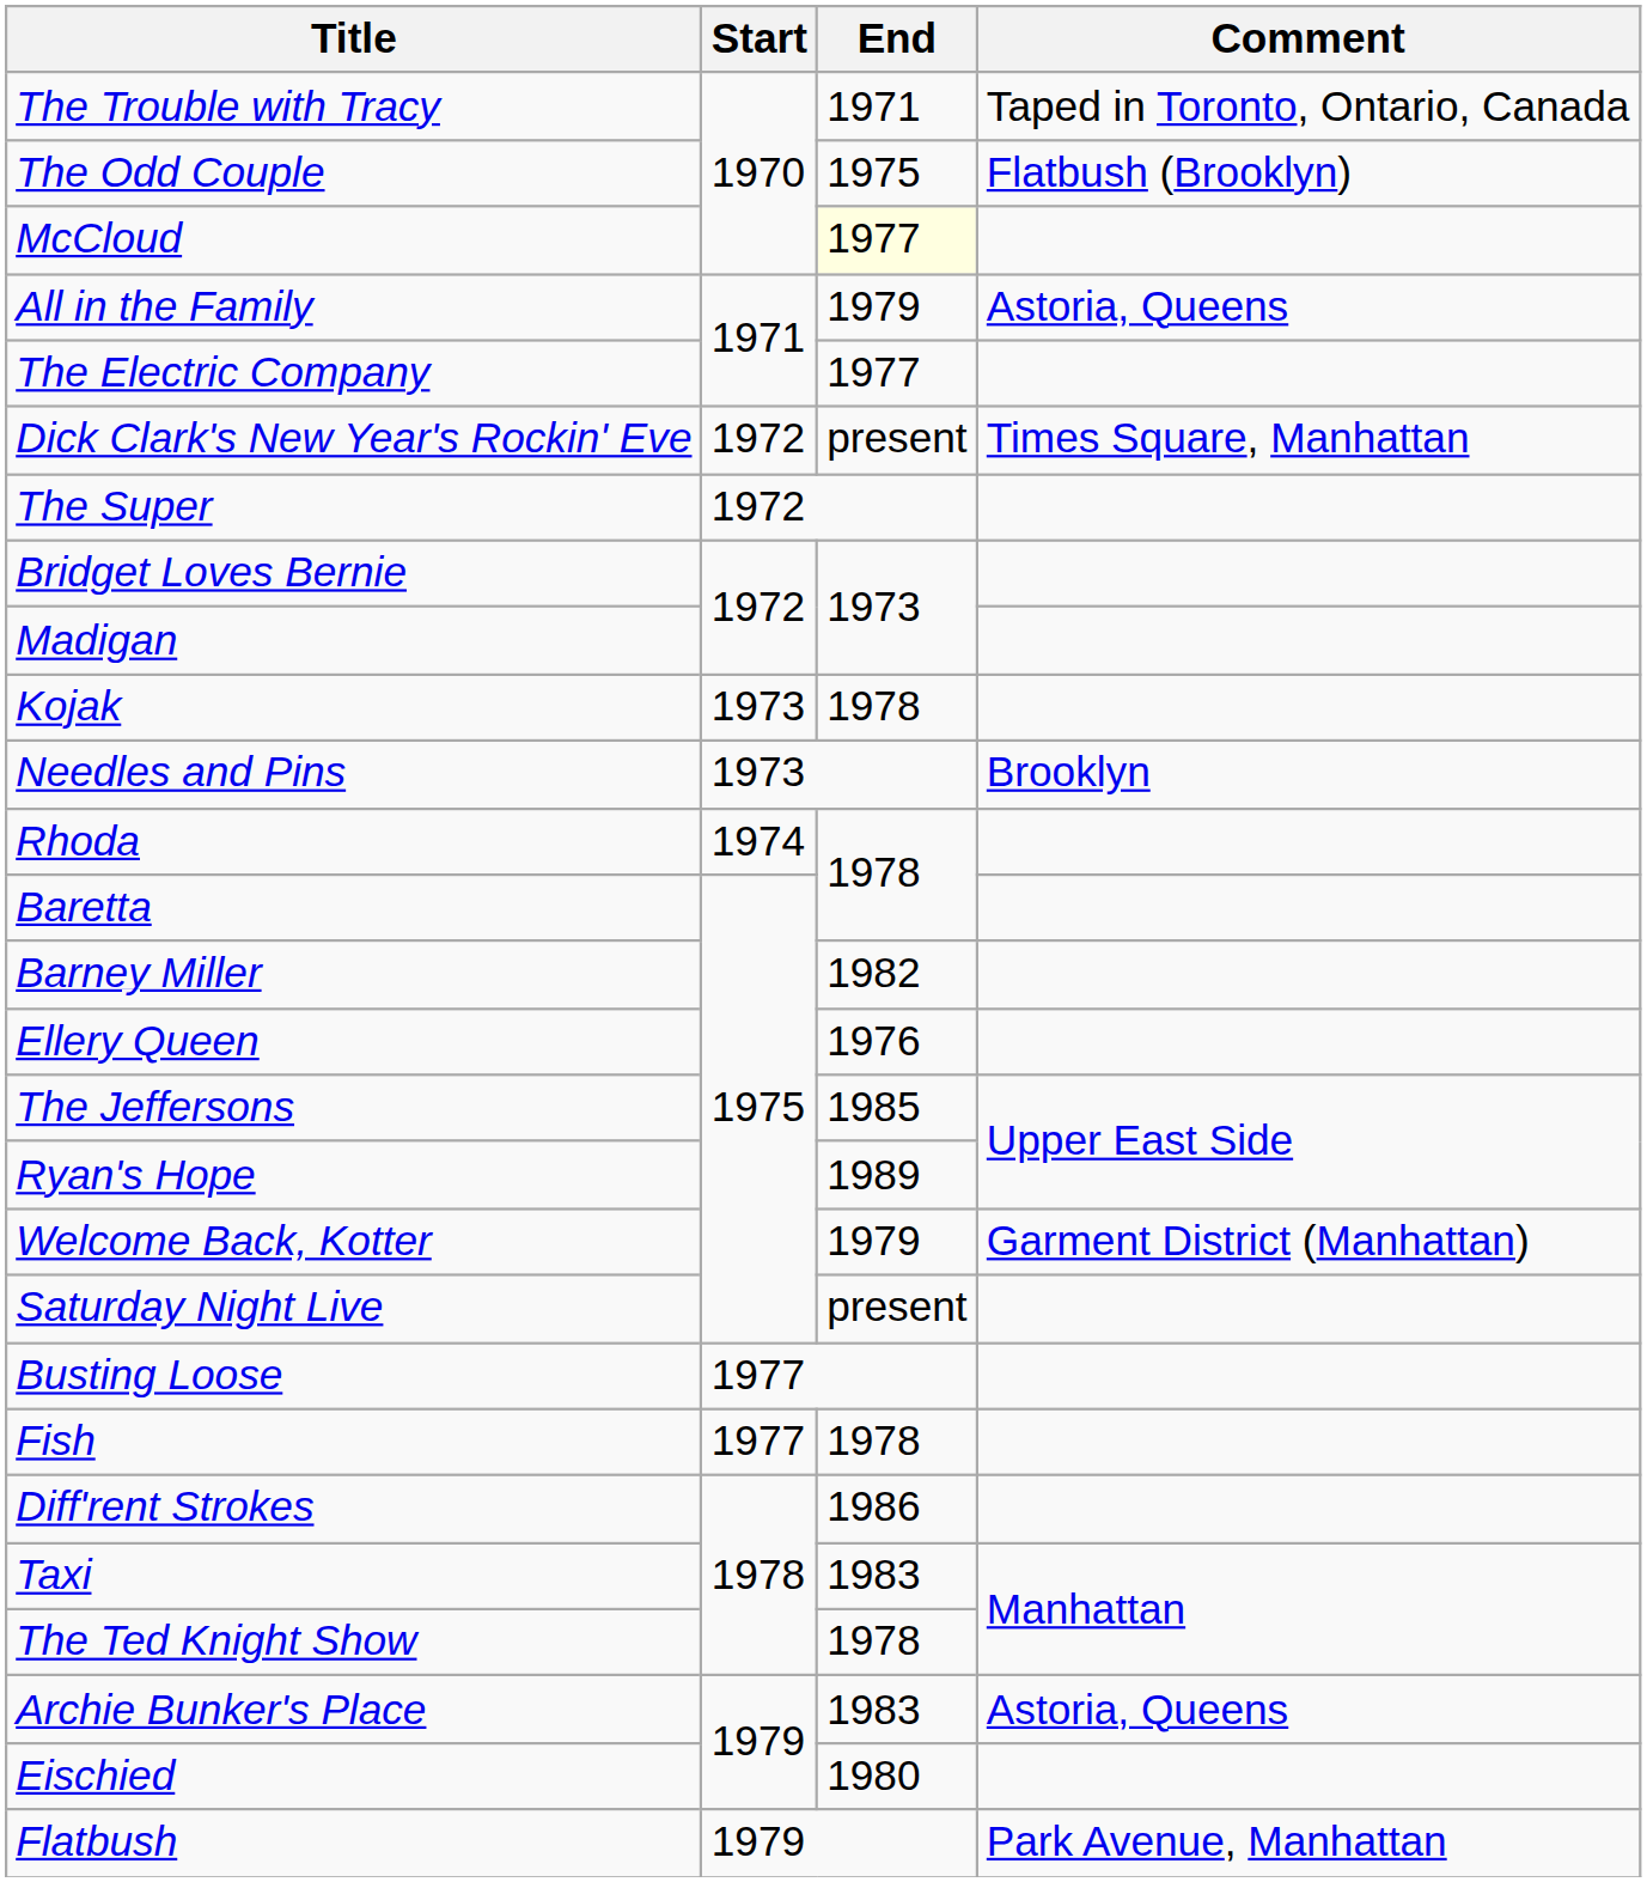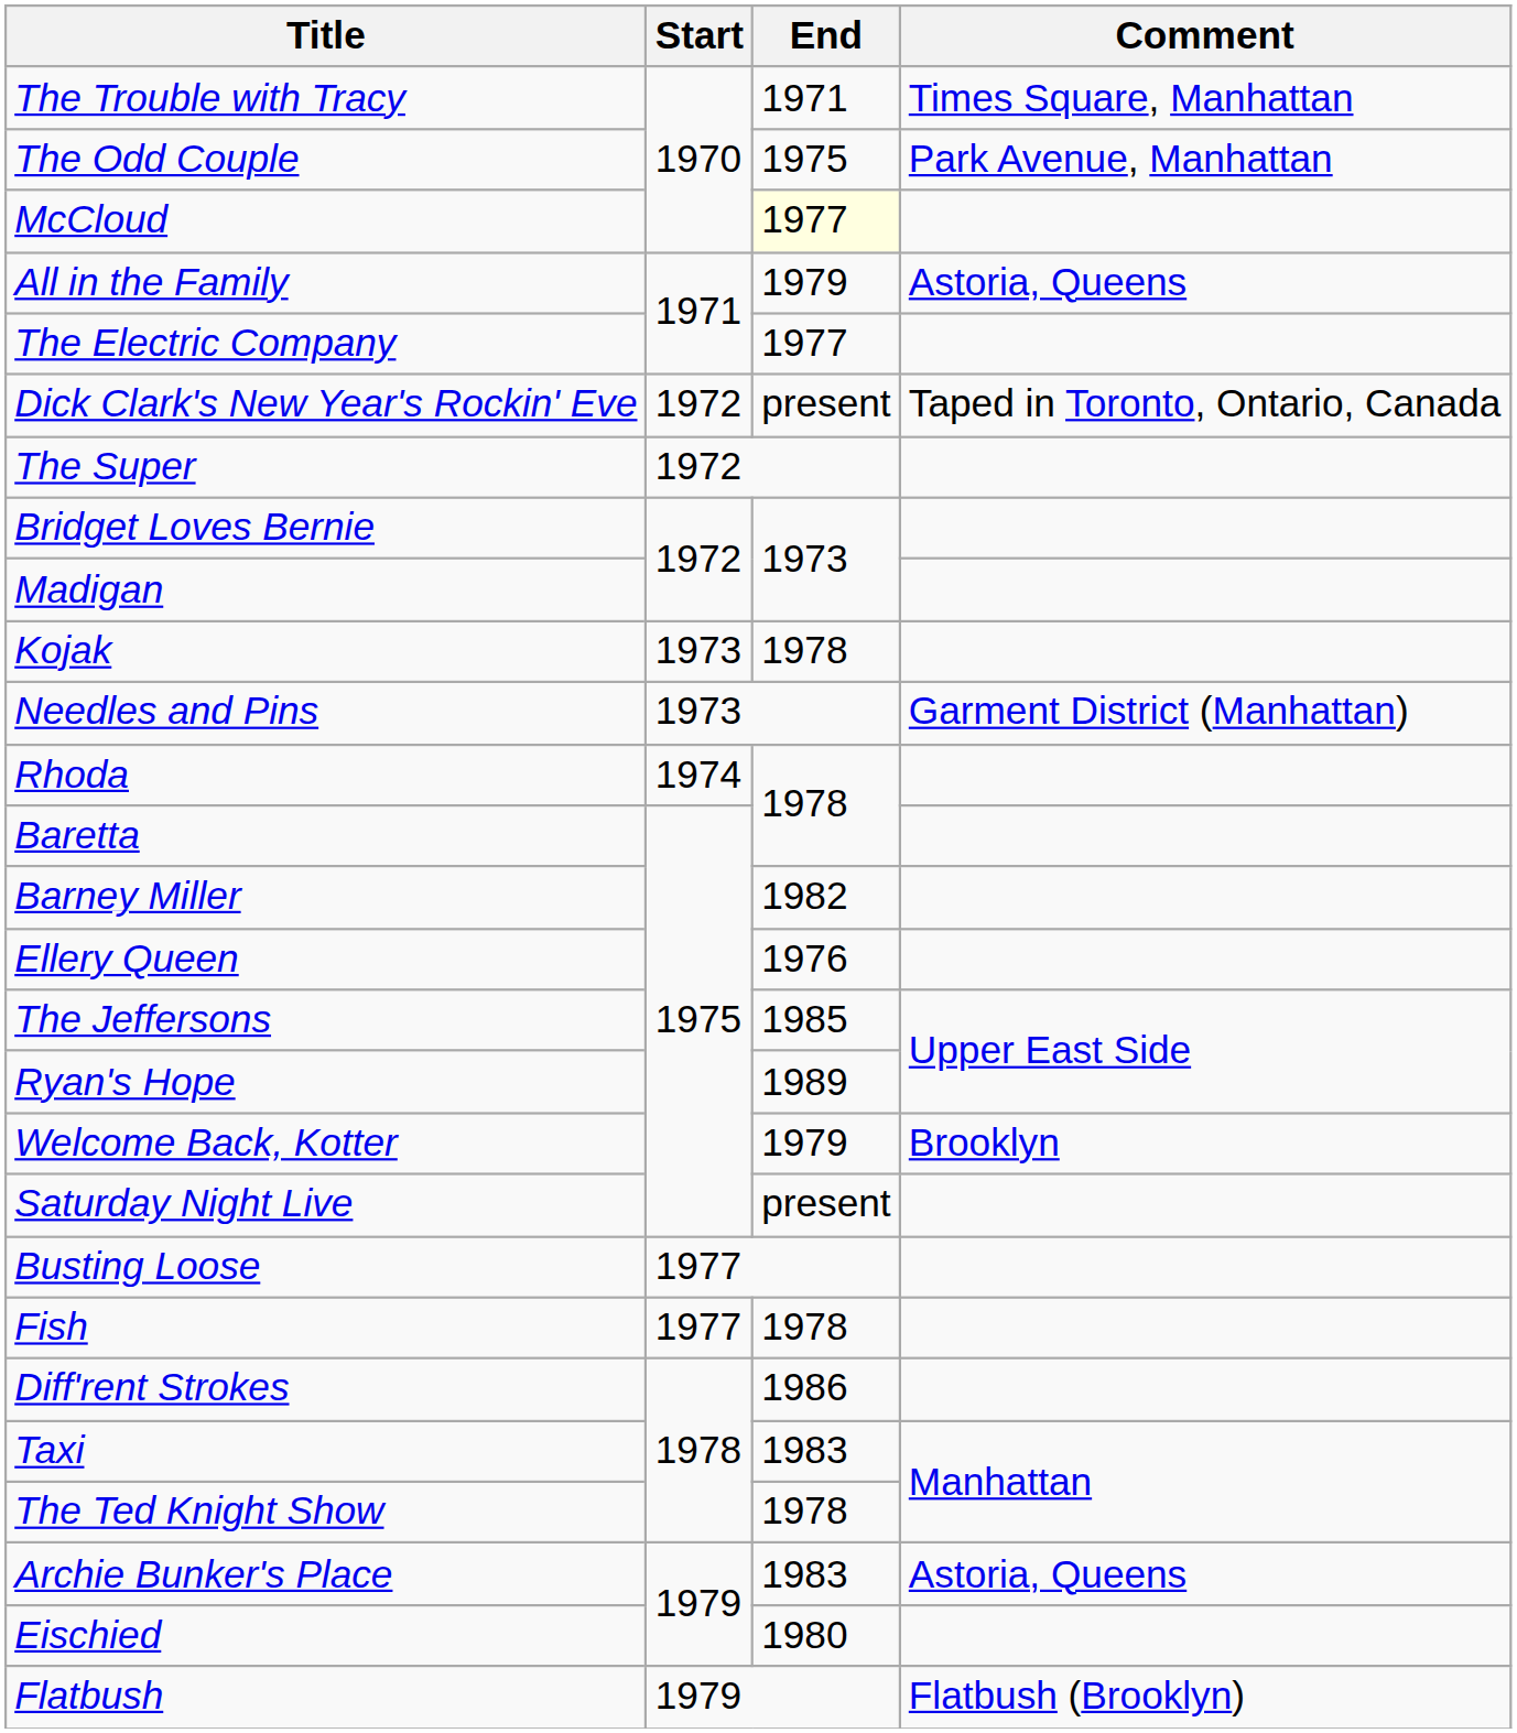 <table class="wikitable sortable">
 <tr>
 <th>Title</th>
 <th>Start</th>
 <th>End</th>
 <th>Comment</th>
 </tr>
 <tr>
 <td><em><a href='#'>The Trouble with Tracy</a></em></td>
 <td rowspan="3">1970</td>
 <td>1971</td>
-<td>Taped in <a href='#'>Toronto</a>, Ontario, Canada</td>
+<td><a href='#'>Times Square</a>, <a href='#'>Manhattan</a></td>
 </tr>
 <tr>
 <td><em><a href='#'>The Odd Couple</a></em></td>
 <td>1975</td>
-<td><a href='#'>Flatbush</a> (<a href='#'>Brooklyn</a>)</td>
+<td><a href='#'>Park Avenue</a>, <a href='#'>Manhattan</a></td>
 </tr>
 <tr>
 <td><em><a href='#'>McCloud</a></em></td>
 <td style="background: lightyellow;">1977</td>
 <td></td>
 </tr>
 <tr>
 <td><em><a href='#'>All in the Family</a></em></td>
 <td rowspan="2">1971</td>
 <td>1979</td>
 <td><a href='#'>Astoria, Queens</a></td>
 </tr>
 <tr>
 <td><em><a href='#'>The Electric Company</a></em></td>
 <td>1977</td>
 <td></td>
 </tr>
 <tr>
 <td><em><a href='#'>Dick Clark's New Year's Rockin' Eve</a></em></td>
 <td>1972</td>
 <td>present</td>
-<td><a href='#'>Times Square</a>, <a href='#'>Manhattan</a></td>
+<td>Taped in <a href='#'>Toronto</a>, Ontario, Canada</td>
 </tr>
 <tr>
 <td><em><a href='#'>The Super</a></em></td>
 <td colspan="2">1972</td>
 <td></td>
 </tr>
 <tr>
 <td><em><a href='#'>Bridget Loves Bernie</a></em></td>
 <td rowspan="2">1972</td>
 <td rowspan="2">1973</td>
 <td></td>
 </tr>
 <tr>
 <td><em><a href='#'>Madigan</a></em></td>
 <td></td>
 </tr>
 <tr>
 <td><em><a href='#'>Kojak</a></em></td>
 <td>1973</td>
 <td>1978</td>
 <td></td>
 </tr>
 <tr>
 <td><em><a href='#'>Needles and Pins</a></em></td>
 <td colspan="2">1973</td>
-<td><a href='#'>Brooklyn</a></td>
+<td><a href='#'>Garment District</a> (<a href='#'>Manhattan</a>)</td>
 </tr>
 <tr>
 <td><em><a href='#'>Rhoda</a></em></td>
 <td>1974</td>
 <td rowspan="2">1978</td>
 <td></td>
 </tr>
 <tr>
 <td><em><a href='#'>Baretta</a></em></td>
 <td rowspan="7">1975</td>
 <td></td>
 </tr>
 <tr>
 <td><em><a href='#'>Barney Miller</a></em></td>
 <td>1982</td>
 <td></td>
 </tr>
 <tr>
 <td><em><a href='#'>Ellery Queen</a></em></td>
 <td>1976</td>
 <td></td>
 </tr>
 <tr>
 <td><em><a href='#'>The Jeffersons</a></em></td>
 <td>1985</td>
 <td rowspan="2"><a href='#'>Upper East Side</a></td>
 </tr>
 <tr>
 <td><em><a href='#'>Ryan's Hope</a></em></td>
 <td>1989</td>
 </tr>
 <tr>
 <td><em><a href='#'>Welcome Back, Kotter</a></em></td>
 <td>1979</td>
-<td><a href='#'>Garment District</a> (<a href='#'>Manhattan</a>)</td>
+<td><a href='#'>Brooklyn</a></td>
 </tr>
 <tr>
 <td><em><a href='#'>Saturday Night Live</a></em></td>
 <td>present</td>
 <td></td>
 </tr>
 <tr>
 <td><em><a href='#'>Busting Loose</a></em></td>
 <td colspan="2">1977</td>
 <td></td>
 </tr>
 <tr>
 <td><em><a href='#'>Fish</a></em></td>
 <td>1977</td>
 <td>1978</td>
 <td></td>
 </tr>
 <tr>
 <td><em><a href='#'>Diff'rent Strokes</a></em></td>
 <td rowspan="3">1978</td>
 <td>1986</td>
 <td></td>
 </tr>
 <tr>
 <td><em><a href='#'>Taxi</a></em></td>
 <td>1983</td>
 <td rowspan="2"><a href='#'>Manhattan</a></td>
 </tr>
 <tr>
 <td><em><a href='#'>The Ted Knight Show</a></em></td>
 <td>1978</td>
 </tr>
 <tr>
 <td><em><a href='#'>Archie Bunker's Place</a></em></td>
 <td rowspan="2">1979</td>
 <td>1983</td>
 <td><a href='#'>Astoria, Queens</a></td>
 </tr>
 <tr>
 <td><em><a href='#'>Eischied</a></em></td>
 <td>1980</td>
 <td></td>
 </tr>
 <tr>
 <td><em><a href='#'>Flatbush</a></em></td>
 <td colspan="2">1979</td>
-<td><a href='#'>Park Avenue</a>, <a href='#'>Manhattan</a></td>
+<td><a href='#'>Flatbush</a> (<a href='#'>Brooklyn</a>)</td>
 </tr>
 </table>
